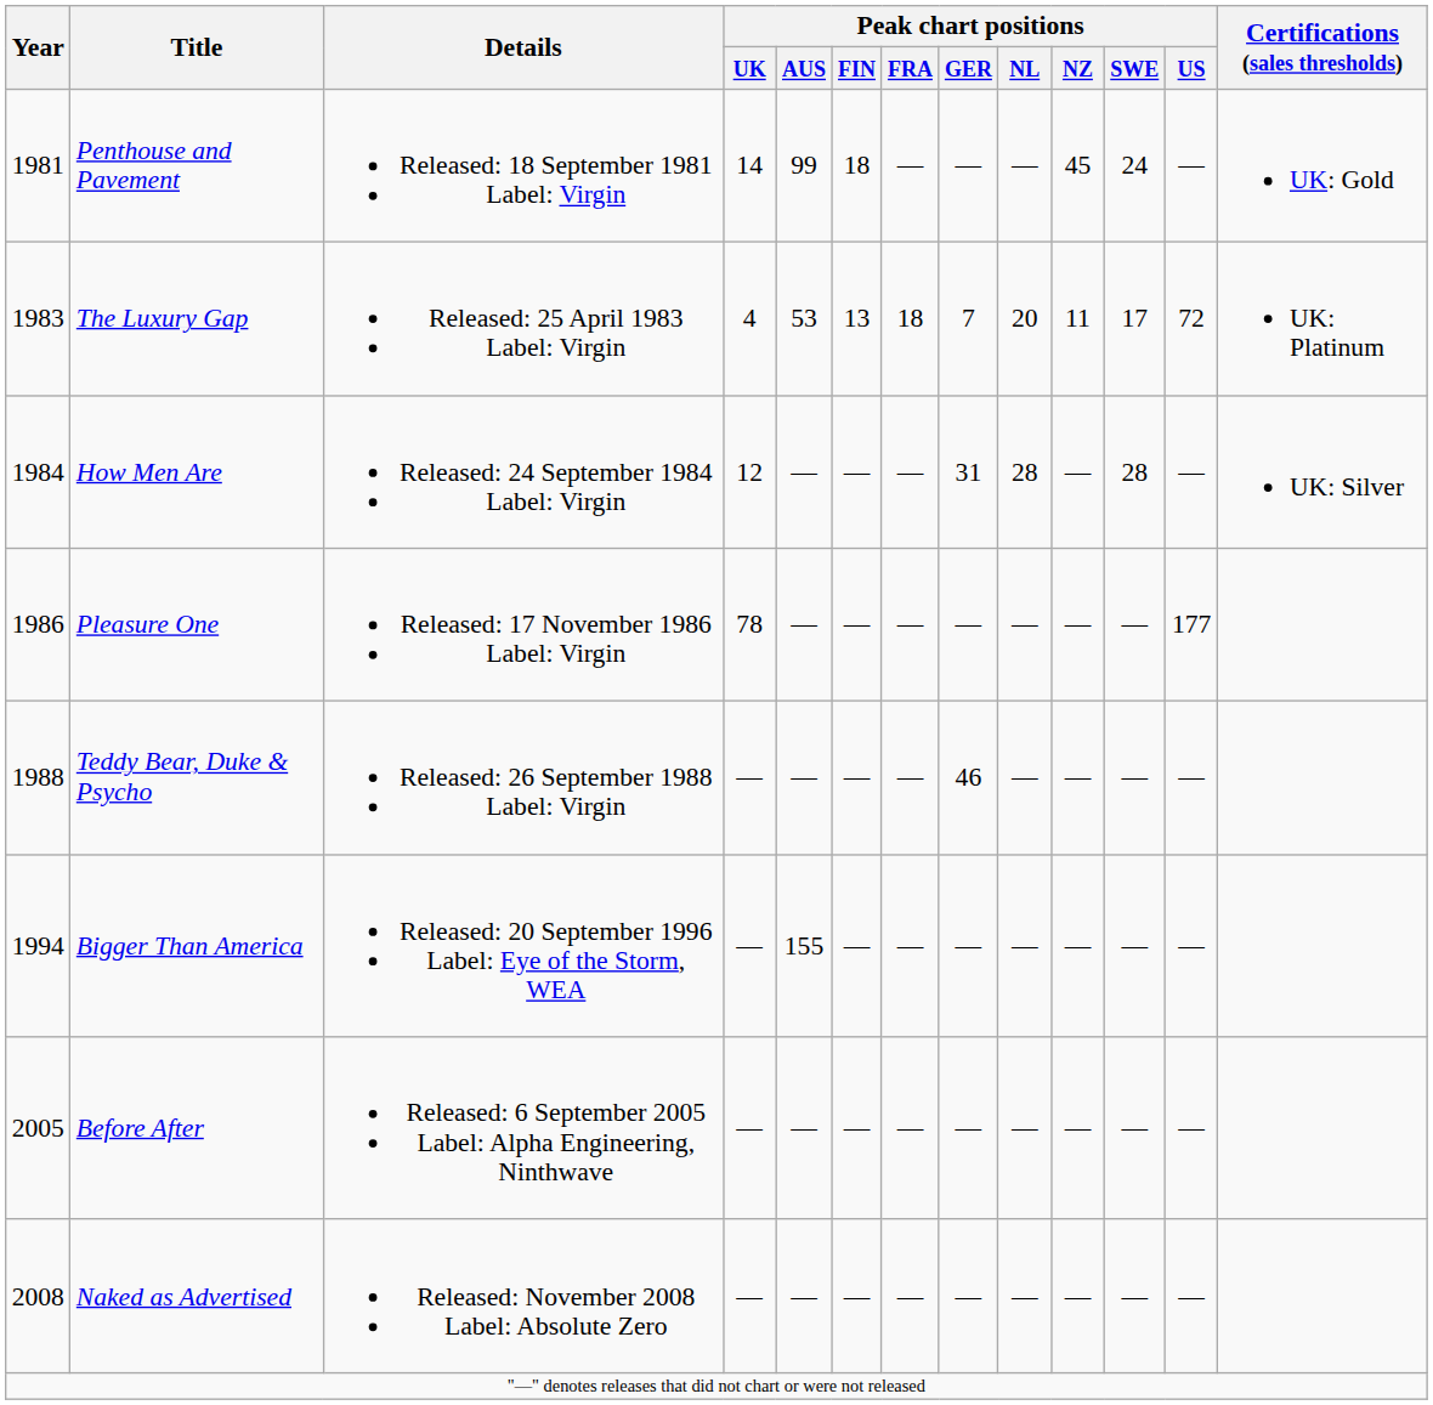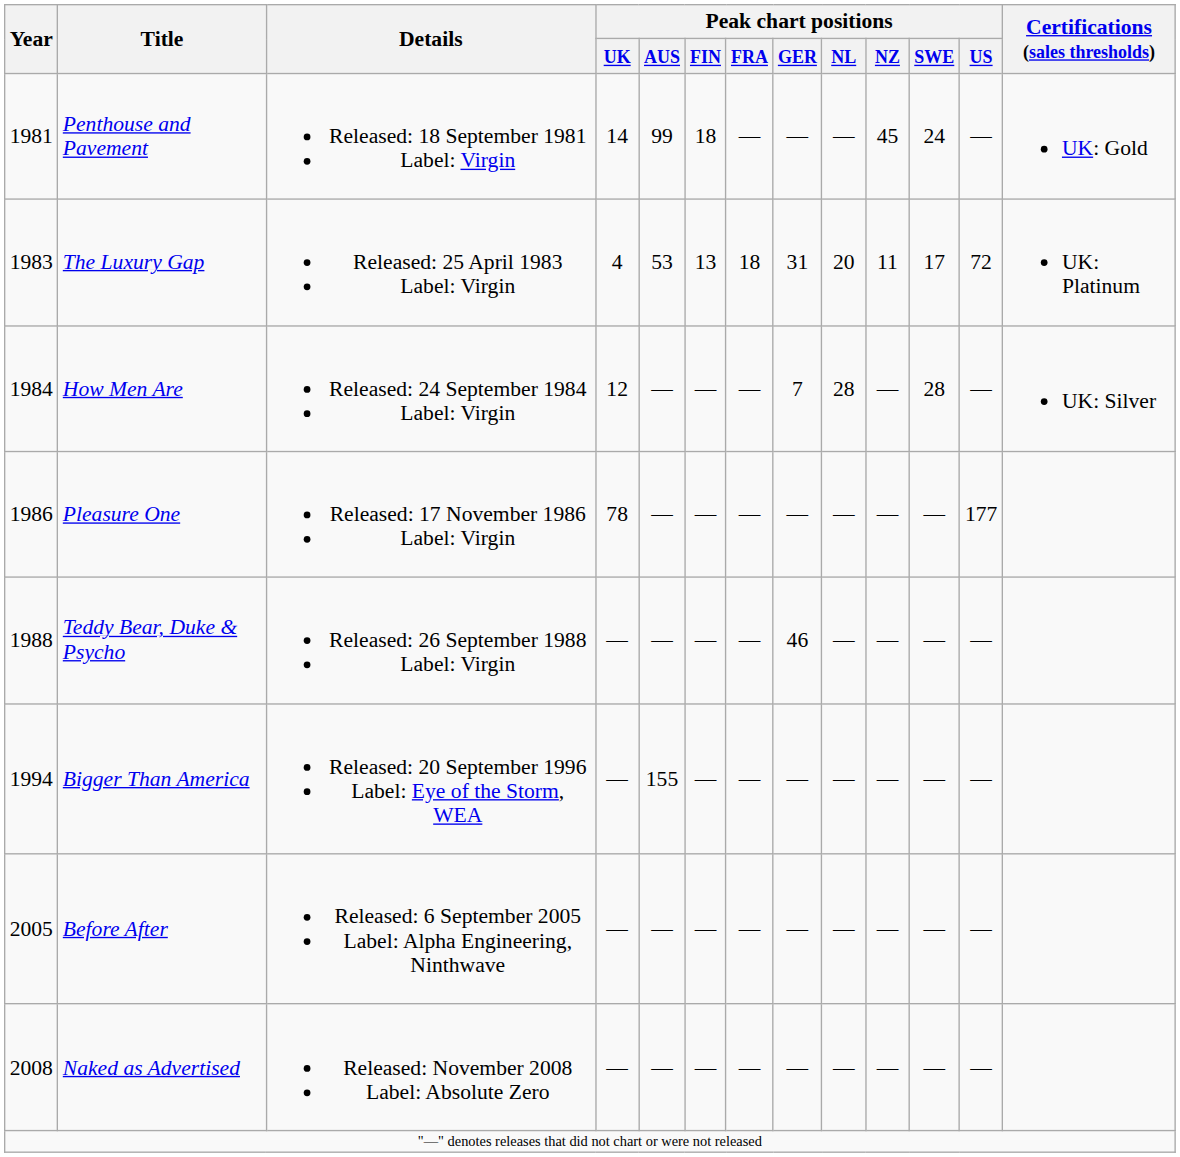 <table class="wikitable" style="text-align:center;">
 <tr>
 <th rowspan="2">Year</th>
 <th rowspan="2">Title</th>
 <th rowspan="2">Details</th>
 <th colspan="9">Peak chart positions</th>
 <th rowspan="2"><a href='#'>Certifications</a><br><small>(<a href='#'>sales thresholds</a>)</small></th>
 </tr>
 <tr>
 <th width="25"><small><a href='#'>UK</a></small><br></th>
 <th width="25"><small><a href='#'>AUS</a></small><br></th>
 <th><small><a href='#'>FIN</a></small><br></th>
 <th width="25"><small><a href='#'>FRA</a></small><br></th>
 <th width="25"><small><a href='#'>GER</a></small><br></th>
 <th width="25"><small><a href='#'>NL</a></small><br></th>
 <th width="25"><small><a href='#'>NZ</a></small><br></th>
 <th width="25"><small><a href='#'>SWE</a></small><br></th>
 <th width="25"><small><a href='#'>US</a></small><br></th>
 </tr>
 <tr>
 <td style="text-align:center;">1981</td>
 <td align="left"><em><a href='#'>Penthouse and Pavement</a></em></td>
 <td><br><ul><li>Released: 18 September 1981</li><li>Label: <a href='#'>Virgin</a></li></ul></td>
 <td style="text-align:center;">14</td>
 <td style="text-align:center;">99</td>
 <td>18</td>
 <td style="text-align:center;">—</td>
 <td style="text-align:center;">—</td>
 <td style="text-align:center;">—</td>
 <td style="text-align:center;">45</td>
 <td style="text-align:center;">24</td>
 <td style="text-align:center;">—</td>
 <td align="left"><br><ul><li><a href='#'>UK</a>: Gold</li></ul></td>
 </tr>
 <tr>
 <td style="text-align:center;">1983</td>
 <td align="left"><em><a href='#'>The Luxury Gap</a></em></td>
 <td><br><ul><li>Released: 25 April 1983</li><li>Label: Virgin</li></ul></td>
 <td style="text-align:center;">4</td>
 <td style="text-align:center;">53</td>
 <td>13</td>
 <td style="text-align:center;">18</td>
-<td style="text-align:center;">7</td>
+<td style="text-align:center;">31</td>
 <td style="text-align:center;">20</td>
 <td style="text-align:center;">11</td>
 <td style="text-align:center;">17</td>
 <td style="text-align:center;">72</td>
 <td align="left"><br><ul><li>UK: Platinum</li></ul></td>
 </tr>
 <tr>
 <td style="text-align:center;">1984</td>
 <td align="left"><em><a href='#'>How Men Are</a></em></td>
 <td><br><ul><li>Released: 24 September 1984</li><li>Label: Virgin</li></ul></td>
 <td style="text-align:center;">12</td>
 <td style="text-align:center;">—</td>
 <td>—</td>
 <td style="text-align:center;">—</td>
-<td style="text-align:center;">31</td>
+<td style="text-align:center;">7</td>
 <td style="text-align:center;">28</td>
 <td style="text-align:center;">—</td>
 <td style="text-align:center;">28</td>
 <td style="text-align:center;">—</td>
 <td align="left"><br><ul><li>UK: Silver</li></ul></td>
 </tr>
 <tr>
 <td style="text-align:center;">1986</td>
 <td align="left"><em><a href='#'>Pleasure One</a></em></td>
 <td><br><ul><li>Released: 17 November 1986</li><li>Label: Virgin</li></ul></td>
 <td style="text-align:center;">78</td>
 <td style="text-align:center;">—</td>
 <td>—</td>
 <td style="text-align:center;">—</td>
 <td style="text-align:center;">—</td>
 <td style="text-align:center;">—</td>
 <td style="text-align:center;">—</td>
 <td style="text-align:center;">—</td>
 <td style="text-align:center;">177</td>
 <td align="left"></td>
 </tr>
 <tr>
 <td style="text-align:center;">1988</td>
 <td align="left"><em><a href='#'>Teddy Bear, Duke & Psycho</a></em></td>
 <td><br><ul><li>Released: 26 September 1988</li><li>Label: Virgin</li></ul></td>
 <td style="text-align:center;">—</td>
 <td style="text-align:center;">—</td>
 <td>—</td>
 <td style="text-align:center;">—</td>
 <td style="text-align:center;">46</td>
 <td style="text-align:center;">—</td>
 <td style="text-align:center;">—</td>
 <td style="text-align:center;">—</td>
 <td style="text-align:center;">—</td>
 <td align="left"></td>
 </tr>
 <tr>
 <td style="text-align:center;">1994</td>
 <td align="left"><em><a href='#'>Bigger Than America</a></em></td>
 <td><br><ul><li>Released: 20 September 1996</li><li>Label: <a href='#'>Eye of the Storm</a>, <a href='#'>WEA</a></li></ul></td>
 <td style="text-align:center;">—</td>
 <td style="text-align:center;">155</td>
 <td>—</td>
 <td style="text-align:center;">—</td>
 <td style="text-align:center;">—</td>
 <td style="text-align:center;">—</td>
 <td style="text-align:center;">—</td>
 <td style="text-align:center;">—</td>
 <td style="text-align:center;">—</td>
 <td align="left"></td>
 </tr>
 <tr>
 <td style="text-align:center;">2005</td>
 <td align="left"><em><a href='#'>Before After</a></em></td>
 <td><br><ul><li>Released: 6 September 2005</li><li>Label: Alpha Engineering, Ninthwave</li></ul></td>
 <td style="text-align:center;">—</td>
 <td style="text-align:center;">—</td>
 <td>—</td>
 <td style="text-align:center;">—</td>
 <td style="text-align:center;">—</td>
 <td style="text-align:center;">—</td>
 <td style="text-align:center;">—</td>
 <td style="text-align:center;">—</td>
 <td style="text-align:center;">—</td>
 <td align="left"></td>
 </tr>
 <tr>
 <td style="text-align:center;">2008</td>
 <td align="left"><em><a href='#'>Naked as Advertised</a></em></td>
 <td><br><ul><li>Released: November 2008</li><li>Label: Absolute Zero</li></ul></td>
 <td style="text-align:center;">—</td>
 <td style="text-align:center;">—</td>
 <td>—</td>
 <td style="text-align:center;">—</td>
 <td style="text-align:center;">—</td>
 <td style="text-align:center;">—</td>
 <td style="text-align:center;">—</td>
 <td style="text-align:center;">—</td>
 <td style="text-align:center;">—</td>
 <td align="left"></td>
 </tr>
 <tr>
 <td colspan="13" style="font-size:8pt">"—" denotes releases that did not chart or were not released</td>
 </tr>
 </table>
